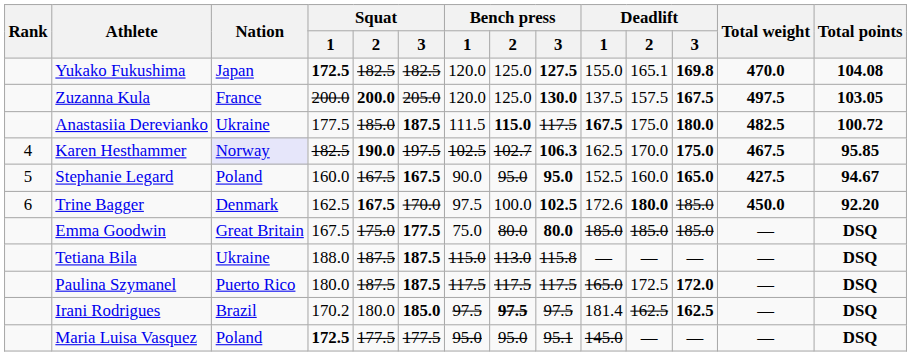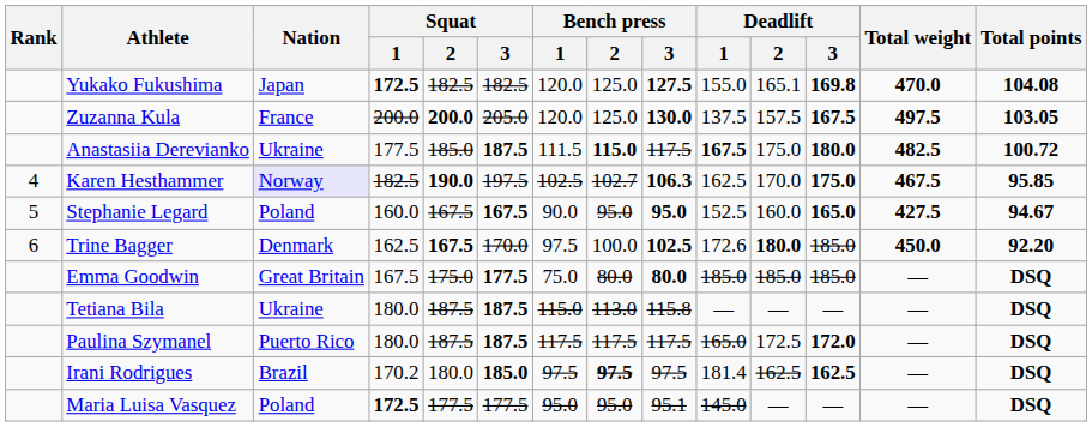 <table class="wikitable sortable" style="text-align:center">
 <tr>
 <th rowspan=2>Rank</th>
 <th rowspan=2>Athlete</th>
 <th rowspan=2>Nation</th>
 <th colspan=3>Squat</th>
 <th colspan=3>Bench press</th>
 <th colspan=3>Deadlift</th>
 <th rowspan=2>Total weight</th>
 <th rowspan=2>Total points</th>
 </tr>
 <tr>
 <th>1</th>
 <th>2</th>
 <th>3</th>
 <th>1</th>
 <th>2</th>
 <th>3</th>
 <th>1</th>
 <th>2</th>
 <th>3</th>
 </tr>
 <tr>
 <td></td>
 <td align=left><a href='#'>Yukako Fukushima</a></td>
 <td align=left> <a href='#'>Japan</a></td>
 <td><strong>172.5</strong></td>
 <td><s>182.5</s></td>
 <td><s>182.5</s></td>
 <td>120.0</td>
 <td>125.0</td>
 <td><strong>127.5</strong></td>
 <td>155.0</td>
 <td>165.1</td>
 <td><strong>169.8</strong></td>
 <td><strong>470.0</strong></td>
 <td><strong>104.08</strong></td>
 </tr>
 <tr>
 <td></td>
 <td align=left><a href='#'>Zuzanna Kula</a></td>
 <td align=left> <a href='#'>France</a></td>
 <td><s>200.0</s></td>
 <td><strong>200.0</strong></td>
 <td><s>205.0</s></td>
 <td>120.0</td>
 <td>125.0</td>
 <td><strong>130.0</strong></td>
 <td>137.5</td>
 <td>157.5</td>
 <td><strong>167.5</strong></td>
 <td><strong>497.5</strong></td>
 <td><strong>103.05</strong></td>
 </tr>
 <tr>
 <td></td>
 <td align=left><a href='#'>Anastasiia Derevianko</a></td>
 <td align=left> <a href='#'>Ukraine</a></td>
 <td>177.5</td>
 <td><s>185.0</s></td>
 <td><strong>187.5</strong></td>
 <td>111.5</td>
 <td><strong>115.0</strong></td>
 <td><s>117.5</s></td>
 <td><strong>167.5</strong></td>
 <td>175.0</td>
 <td><strong>180.0</strong></td>
 <td><strong>482.5</strong></td>
 <td><strong>100.72</strong></td>
 </tr>
 <tr>
 <td>4</td>
 <td align=left><a href='#'>Karen Hesthammer</a></td>
 <td align=left style="background: lavender;"> <a href='#'>Norway</a></td>
 <td><s>182.5</s></td>
 <td><strong>190.0</strong></td>
 <td><s>197.5</s></td>
 <td><s>102.5</s></td>
 <td><s>102.7</s></td>
 <td><strong>106.3</strong></td>
 <td>162.5</td>
 <td>170.0</td>
 <td><strong>175.0</strong></td>
 <td><strong>467.5</strong></td>
 <td><strong>95.85</strong></td>
 </tr>
 <tr>
 <td>5</td>
 <td align=left><a href='#'>Stephanie Legard</a></td>
 <td align=left> <a href='#'>Poland</a></td>
 <td>160.0</td>
 <td><s>167.5</s></td>
 <td><strong>167.5</strong></td>
 <td>90.0</td>
 <td><s>95.0</s></td>
 <td><strong>95.0</strong></td>
 <td>152.5</td>
 <td>160.0</td>
 <td><strong>165.0</strong></td>
 <td><strong>427.5</strong></td>
 <td><strong>94.67</strong></td>
 </tr>
 <tr>
 <td>6</td>
 <td align=left><a href='#'>Trine Bagger</a></td>
 <td align=left> <a href='#'>Denmark</a></td>
 <td>162.5</td>
 <td><strong>167.5</strong></td>
 <td><s>170.0</s></td>
 <td>97.5</td>
 <td>100.0</td>
 <td><strong>102.5</strong></td>
 <td>172.6</td>
 <td><strong>180.0</strong></td>
 <td><s>185.0</s></td>
 <td><strong>450.0</strong></td>
 <td><strong>92.20</strong></td>
 </tr>
 <tr>
 <td></td>
 <td align=left><a href='#'>Emma Goodwin</a></td>
 <td align=left> <a href='#'>Great Britain</a></td>
 <td>167.5</td>
 <td><s>175.0</s></td>
 <td><strong>177.5</strong></td>
 <td>75.0</td>
 <td><s>80.0</s></td>
 <td><strong>80.0</strong></td>
 <td><s>185.0</s></td>
 <td><s>185.0</s></td>
 <td><s>185.0</s></td>
 <td>—</td>
 <td><strong>DSQ</strong></td>
 </tr>
 <tr>
 <td></td>
 <td align=left><a href='#'>Tetiana Bila</a></td>
 <td align=left> <a href='#'>Ukraine</a></td>
-<td>188.0</td>
+<td>180.0</td>
 <td><s>187.5</s></td>
 <td><strong>187.5</strong></td>
 <td><s>115.0</s></td>
 <td><s>113.0</s></td>
 <td><s>115.8</s></td>
 <td>—</td>
 <td>—</td>
 <td>—</td>
 <td>—</td>
 <td><strong>DSQ</strong></td>
 </tr>
 <tr>
 <td></td>
 <td align=left><a href='#'>Paulina Szymanel</a></td>
 <td align=left> <a href='#'>Puerto Rico</a></td>
 <td>180.0</td>
 <td><s>187.5</s></td>
 <td><strong>187.5</strong></td>
 <td><s>117.5</s></td>
 <td><s>117.5</s></td>
 <td><s>117.5</s></td>
 <td><s>165.0</s></td>
 <td>172.5</td>
 <td><strong>172.0</strong></td>
 <td>—</td>
 <td><strong>DSQ</strong></td>
 </tr>
 <tr>
 <td></td>
 <td align=left><a href='#'>Irani Rodrigues</a></td>
 <td align=left> <a href='#'>Brazil</a></td>
 <td>170.2</td>
 <td>180.0</td>
 <td><strong>185.0</strong></td>
 <td><s>97.5</s></td>
 <td><strong><s>97.5</s></strong></td>
 <td><s>97.5</s></td>
 <td>181.4</td>
 <td><s>162.5</s></td>
 <td><strong>162.5</strong></td>
 <td>—</td>
 <td><strong>DSQ</strong></td>
 </tr>
 <tr>
 <td></td>
 <td align=left><a href='#'>Maria Luisa Vasquez</a></td>
 <td align=left> <a href='#'>Poland</a></td>
 <td><strong>172.5</strong></td>
 <td><s>177.5</s></td>
 <td><s>177.5</s></td>
 <td><s>95.0</s></td>
 <td><s>95.0</s></td>
 <td><s>95.1</s></td>
 <td><s>145.0</s></td>
 <td>—</td>
 <td>—</td>
 <td>—</td>
 <td><strong>DSQ</strong></td>
 </tr>
 </table>
